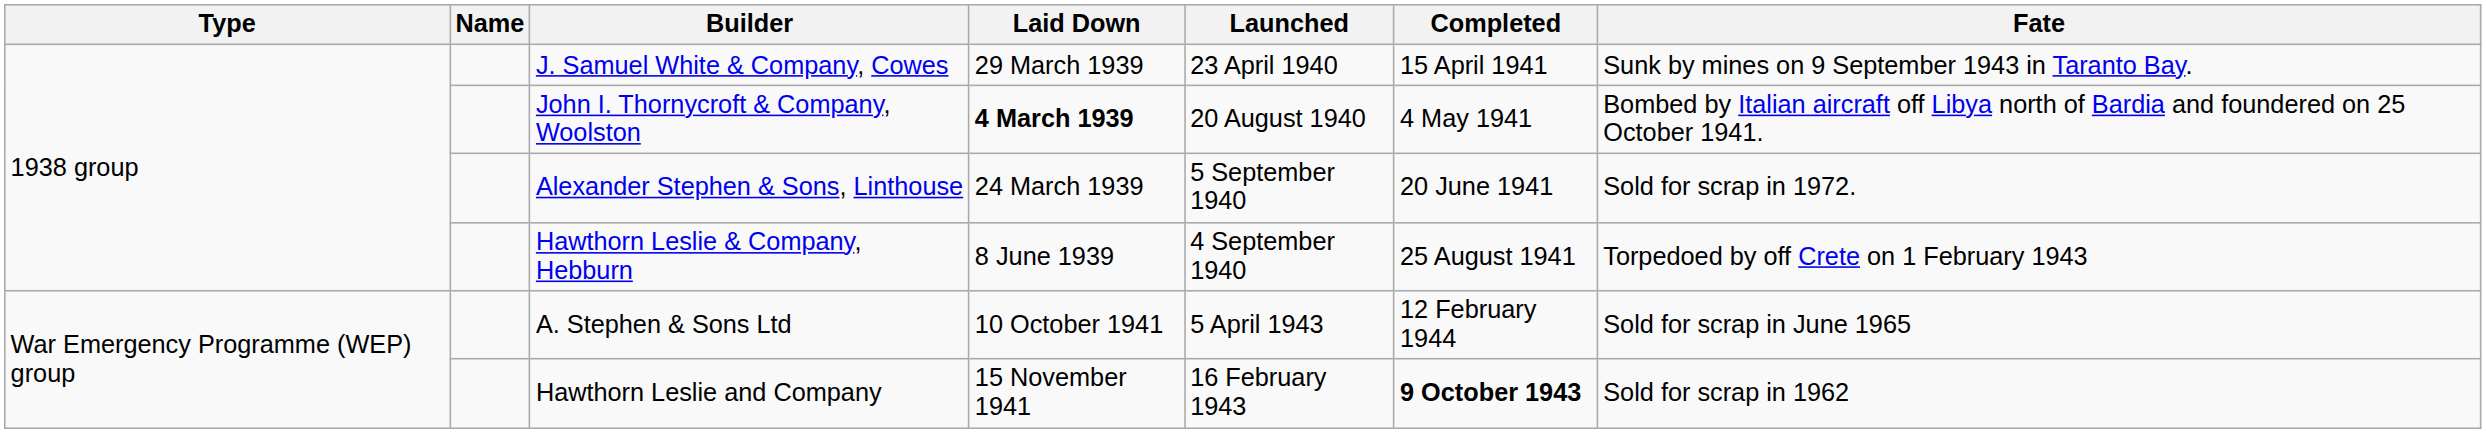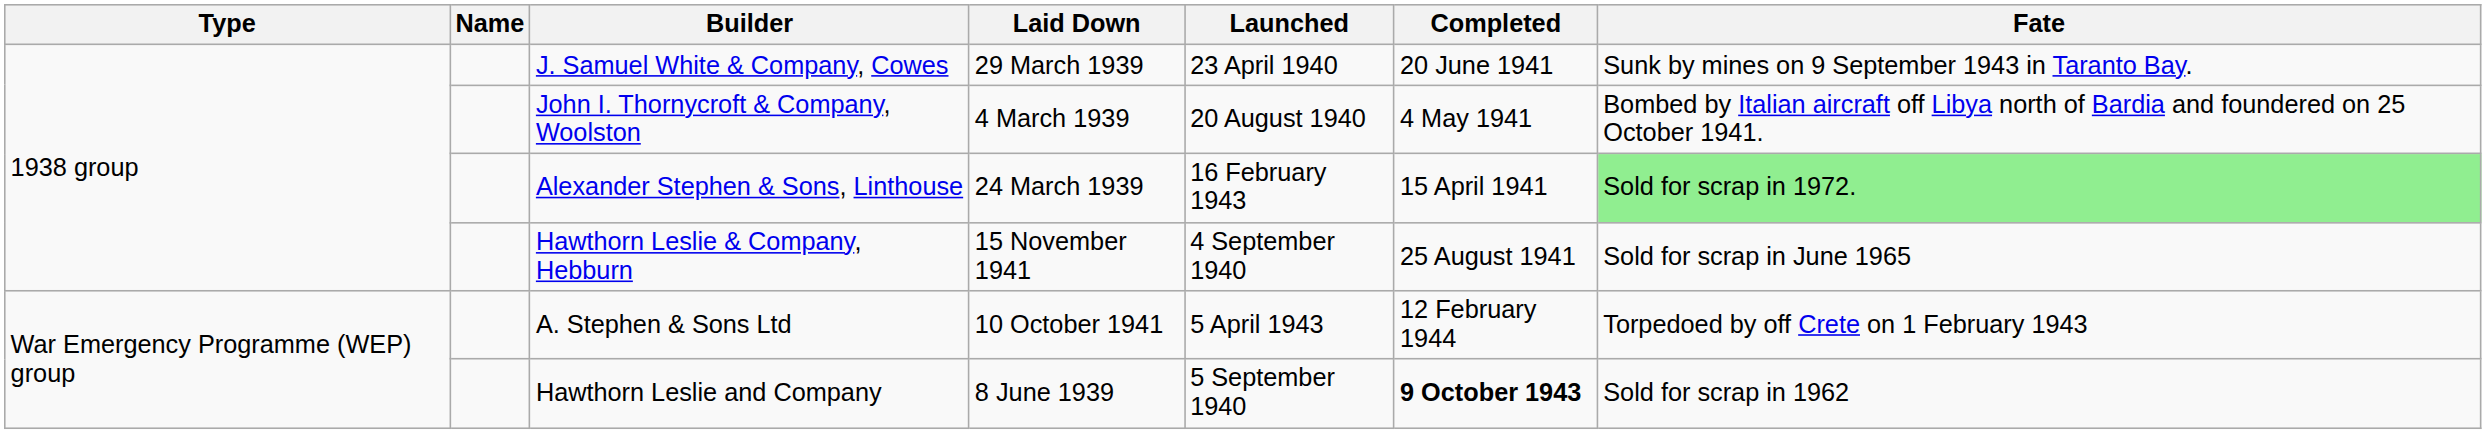 <table class="wikitable">
 <tr>
 <th>Type</th>
 <th>Name</th>
 <th>Builder</th>
 <th>Laid Down</th>
 <th>Launched</th>
 <th>Completed</th>
 <th>Fate</th>
 </tr>
 <tr>
 <td rowspan="4">1938 group</td>
 <td></td>
 <td><a href='#'>J. Samuel White & Company</a>, <a href='#'>Cowes</a></td>
 <td>29 March 1939</td>
 <td>23 April 1940</td>
-<td>15 April 1941</td>
+<td>20 June 1941</td>
 <td>Sunk by mines on 9 September 1943 in <a href='#'>Taranto Bay</a>.</td>
 </tr>
 <tr>
 <td></td>
 <td><a href='#'>John I. Thornycroft & Company</a>, <a href='#'>Woolston</a></td>
-<td><strong>4 March 1939</strong></td>
+<td>4 March 1939</td>
 <td>20 August 1940</td>
 <td>4 May 1941</td>
 <td>Bombed by <a href='#'>Italian aircraft</a> off <a href='#'>Libya</a> north of <a href='#'>Bardia</a> and foundered on 25 October 1941.</td>
 </tr>
 <tr>
 <td></td>
 <td><a href='#'>Alexander Stephen & Sons</a>, <a href='#'>Linthouse</a></td>
 <td>24 March 1939</td>
-<td>5 September 1940</td>
-<td>20 June 1941</td>
-<td>Sold for scrap in 1972.</td>
+<td>16 February 1943</td>
+<td>15 April 1941</td>
+<td style="background: lightgreen;">Sold for scrap in 1972.</td>
 </tr>
 <tr>
 <td></td>
 <td><a href='#'>Hawthorn Leslie & Company</a>, <a href='#'>Hebburn</a></td>
-<td>8 June 1939</td>
+<td>15 November 1941</td>
 <td>4 September 1940</td>
 <td>25 August 1941</td>
-<td>Torpedoed by  off <a href='#'>Crete</a> on 1 February 1943</td>
+<td>Sold for scrap in June 1965</td>
 </tr>
 <tr>
 <td rowspan="2">War Emergency Programme (WEP) group</td>
 <td></td>
 <td>A. Stephen & Sons Ltd</td>
 <td>10 October 1941</td>
 <td>5 April 1943</td>
 <td>12 February 1944</td>
-<td>Sold for scrap in June 1965</td>
+<td>Torpedoed by  off <a href='#'>Crete</a> on 1 February 1943</td>
 </tr>
 <tr>
 <td></td>
 <td>Hawthorn Leslie and Company</td>
-<td>15 November 1941</td>
-<td>16 February 1943</td>
+<td>8 June 1939</td>
+<td>5 September 1940</td>
 <td><strong>9 October 1943</strong></td>
 <td>Sold for scrap in 1962</td>
 </tr>
 </table>
